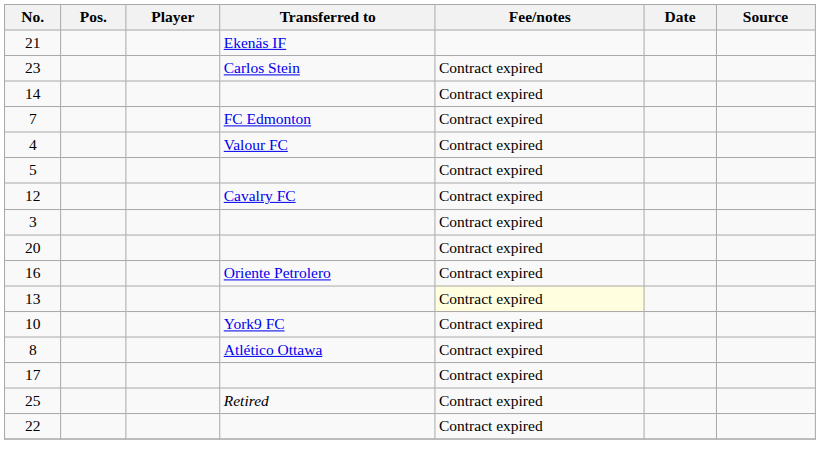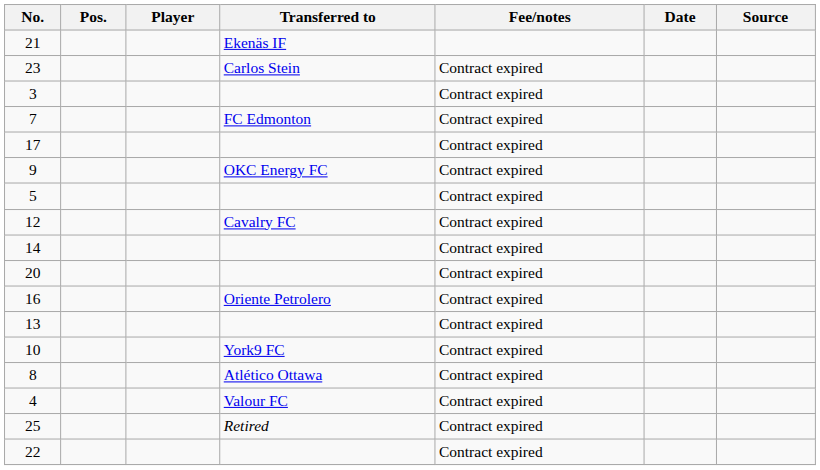 <table class="wikitable sortable" style="width:90%; text-align:center; font-size:95%; text-align:left;">
 <tr>
 <th>No.</th>
 <th>Pos.</th>
 <th>Player</th>
 <th>Transferred to</th>
 <th>Fee/notes</th>
 <th>Date</th>
 <th>Source</th>
 </tr>
 <tr>
 <td align=center>21</td>
 <td align=center></td>
 <td></td>
 <td> <a href='#'>Ekenäs IF</a></td>
 <td></td>
 <td></td>
 <td></td>
 </tr>
 <tr>
 <td align=center>23</td>
 <td align=center></td>
 <td></td>
 <td> <a href='#'>Carlos Stein</a></td>
 <td>Contract expired</td>
 <td></td>
 <td></td>
 </tr>
 <tr>
-<td align=center>14</td>
+<td align=center>3</td>
 <td align=center></td>
 <td></td>
 <td></td>
 <td>Contract expired</td>
 <td></td>
 <td></td>
 </tr>
 <tr>
 <td align=center>7</td>
 <td align=center></td>
 <td></td>
 <td> <a href='#'>FC Edmonton</a></td>
 <td>Contract expired</td>
 <td></td>
 <td></td>
 </tr>
 <tr>
-<td align=center>4</td>
+<td align=center>17</td>
 <td align=center></td>
 <td></td>
-<td> <a href='#'>Valour FC</a></td>
+<td></td>
+<td>Contract expired</td>
+<td></td>
+<td></td>
+</tr>
+<tr>
+<td align=center>9</td>
+<td align=center></td>
+<td></td>
+<td> <a href='#'>OKC Energy FC</a></td>
 <td>Contract expired</td>
 <td></td>
 <td></td>
 </tr>
 <tr>
 <td align=center>5</td>
 <td align=center></td>
 <td></td>
 <td></td>
 <td>Contract expired</td>
 <td></td>
 <td></td>
 </tr>
 <tr>
 <td align=center>12</td>
 <td align=center></td>
 <td></td>
 <td> <a href='#'>Cavalry FC</a></td>
 <td>Contract expired</td>
 <td></td>
 <td></td>
 </tr>
 <tr>
-<td align=center>3</td>
+<td align=center>14</td>
 <td align=center></td>
 <td></td>
 <td></td>
 <td>Contract expired</td>
 <td></td>
 <td></td>
 </tr>
 <tr>
 <td align=center>20</td>
 <td align=center></td>
 <td></td>
 <td></td>
 <td>Contract expired</td>
 <td></td>
 <td></td>
 </tr>
 <tr>
 <td align=center>16</td>
 <td align=center></td>
 <td></td>
 <td> <a href='#'>Oriente Petrolero</a></td>
 <td>Contract expired</td>
 <td></td>
 <td></td>
 </tr>
 <tr>
 <td align=center>13</td>
 <td align=center></td>
 <td></td>
 <td></td>
-<td style="background: lightyellow;">Contract expired</td>
+<td>Contract expired</td>
 <td></td>
 <td></td>
 </tr>
 <tr>
 <td align=center>10</td>
 <td align=center></td>
 <td></td>
 <td> <a href='#'>York9 FC</a></td>
 <td>Contract expired</td>
 <td></td>
 <td></td>
 </tr>
 <tr>
 <td align=center>8</td>
 <td align=center></td>
 <td></td>
 <td> <a href='#'>Atlético Ottawa</a></td>
 <td>Contract expired</td>
 <td></td>
 <td></td>
 </tr>
 <tr>
-<td align=center>17</td>
+<td align=center>4</td>
 <td align=center></td>
 <td></td>
-<td></td>
+<td> <a href='#'>Valour FC</a></td>
 <td>Contract expired</td>
 <td></td>
 <td></td>
 </tr>
 <tr>
 <td align=center>25</td>
 <td align=center></td>
 <td></td>
 <td><em>Retired</em></td>
 <td>Contract expired</td>
 <td></td>
 <td></td>
 </tr>
 <tr>
 <td align=center>22</td>
 <td align=center></td>
 <td></td>
 <td></td>
 <td>Contract expired</td>
 <td></td>
 <td></td>
 </tr>
 <tr>
 </tr>
 </table>
